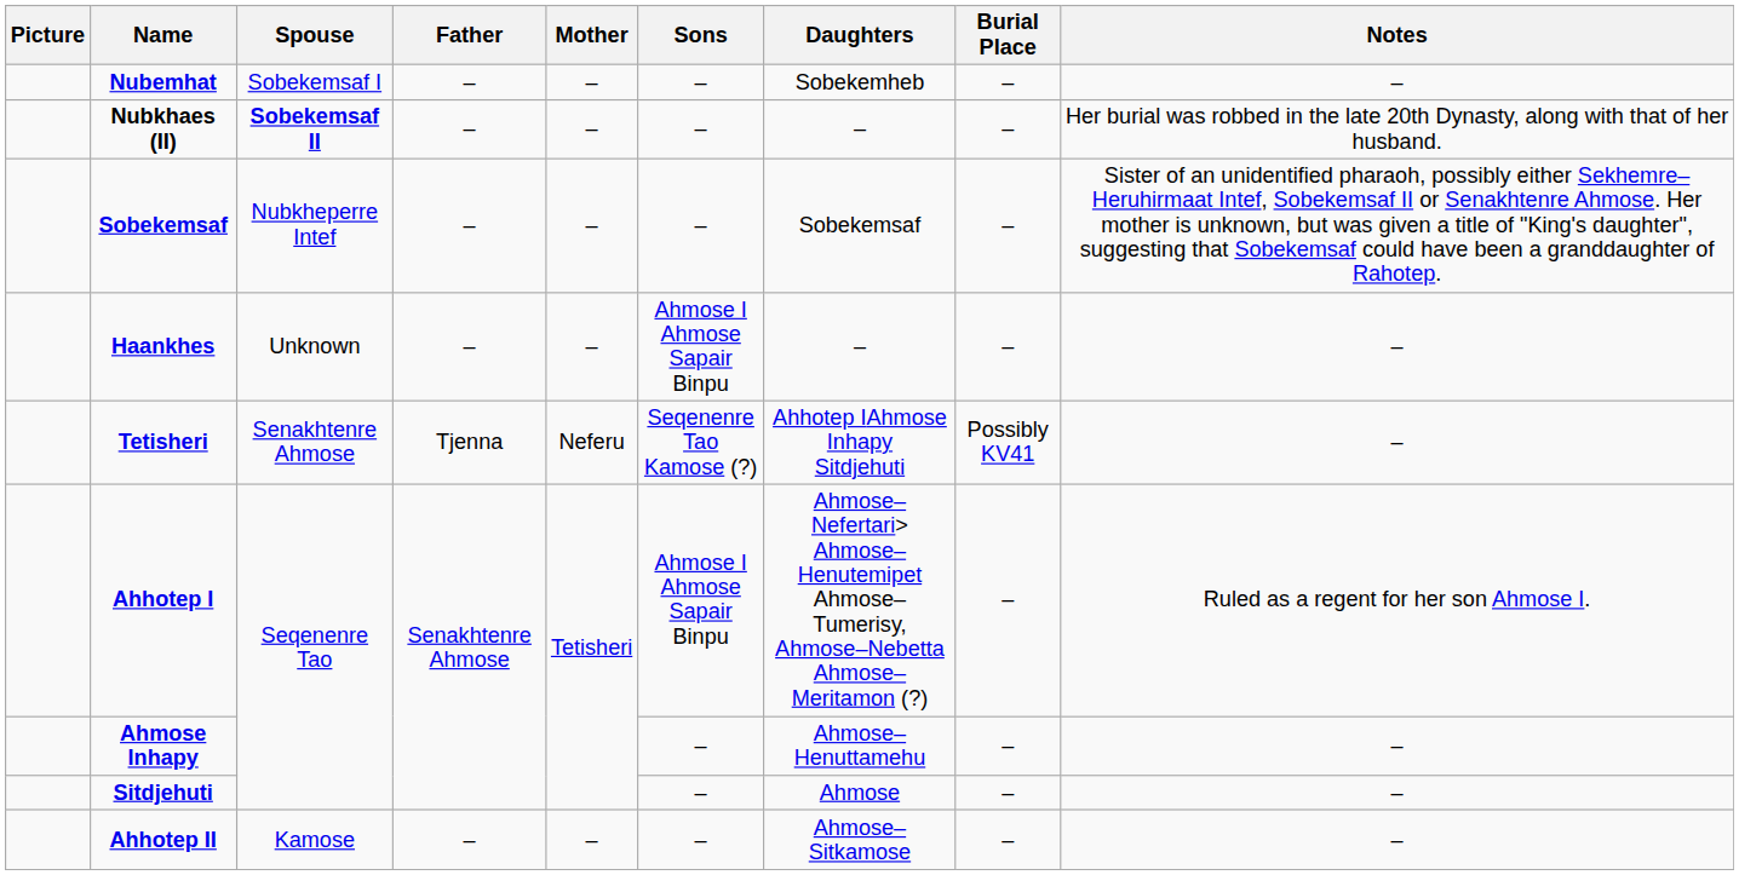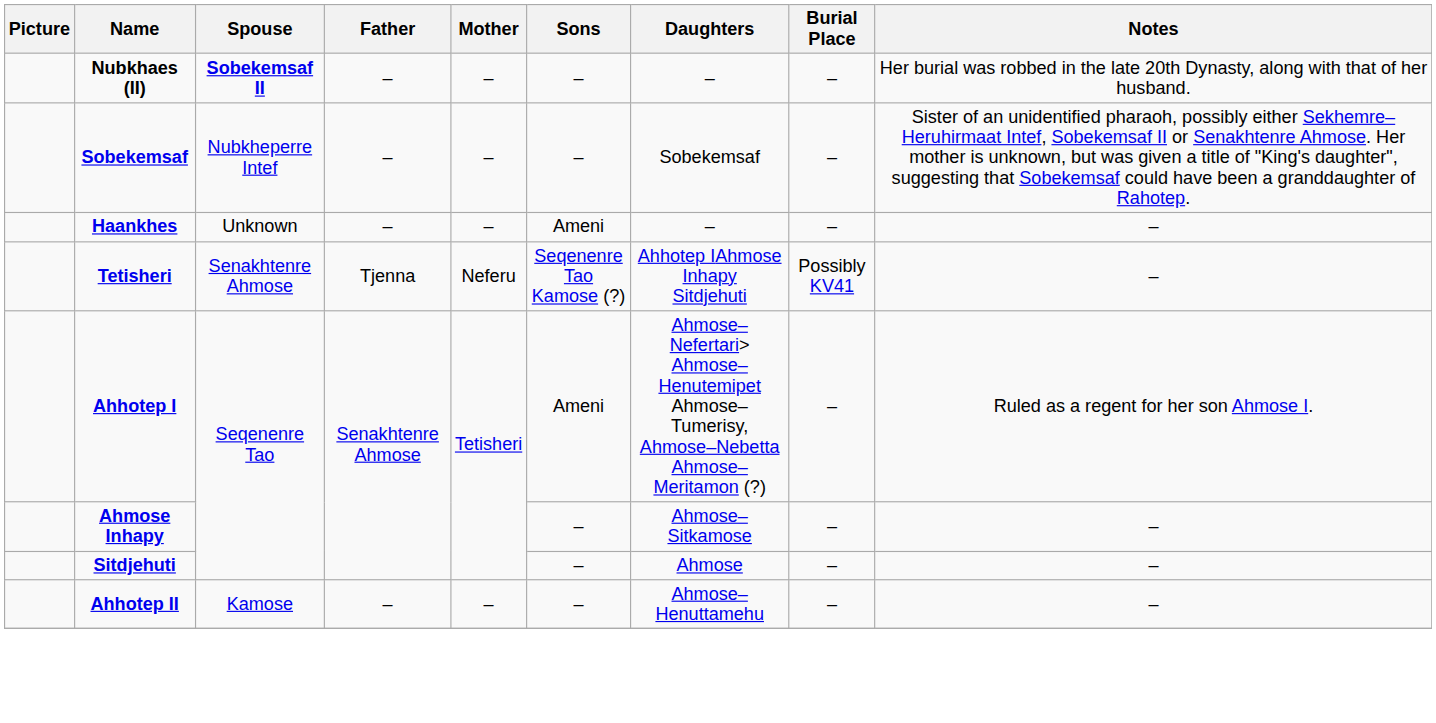 <table width=100% class="wikitable" style="text-align:center;">
 <tr>
 <th>Picture</th>
 <th>Name</th>
 <th>Spouse</th>
 <th>Father</th>
 <th>Mother</th>
 <th>Sons</th>
 <th>Daughters</th>
 <th>Burial Place</th>
 <th>Notes</th>
-</tr>
-<tr>
-<td></td>
-<td><strong><a href='#'>Nubemhat</a></strong></td>
-<td><a href='#'>Sobekemsaf I</a></td>
-<td>–</td>
-<td>–</td>
-<td>–</td>
-<td>Sobekemheb</td>
-<td>–</td>
-<td>–</td>
 </tr>
 <tr>
 <td></td>
 <td><strong>Nubkhaes (II)</strong></td>
 <td><strong><a href='#'>Sobekemsaf II</a></strong></td>
 <td>–</td>
 <td>–</td>
 <td>–</td>
 <td>–</td>
 <td>–</td>
 <td>Her burial was robbed in the late 20th Dynasty, along with that of her husband.</td>
 </tr>
 <tr>
 <td></td>
 <td><strong><a href='#'>Sobekemsaf</a></strong></td>
 <td><a href='#'>Nubkheperre Intef</a></td>
 <td>–</td>
 <td>–</td>
 <td>–</td>
 <td>Sobekemsaf</td>
 <td>–</td>
 <td>Sister of an unidentified pharaoh, possibly either <a href='#'>Sekhemre–Heruhirmaat Intef</a>, <a href='#'>Sobekemsaf II</a> or <a href='#'>Senakhtenre Ahmose</a>. Her mother is unknown, but was given a title of "King's daughter", suggesting that <a href='#'>Sobekemsaf</a> could have been a granddaughter of <a href='#'>Rahotep</a>.</td>
 </tr>
 <tr>
 <td></td>
 <td><strong><a href='#'>Haankhes</a></strong></td>
 <td>Unknown</td>
 <td>–</td>
 <td>–</td>
-<td><a href='#'>Ahmose I</a><br><a href='#'>Ahmose Sapair</a><br>Binpu</td>
+<td>Ameni</td>
 <td>–</td>
 <td>–</td>
 <td>–</td>
 </tr>
 <tr>
 <td></td>
 <td><strong><a href='#'>Tetisheri</a></strong></td>
 <td><a href='#'>Senakhtenre Ahmose</a></td>
 <td>Tjenna</td>
 <td>Neferu</td>
 <td><a href='#'>Seqenenre Tao</a><br><a href='#'>Kamose</a> (?)</td>
 <td><a href='#'>Ahhotep I</a><a href='#'>Ahmose Inhapy</a><br><a href='#'>Sitdjehuti</a></td>
 <td>Possibly <a href='#'>KV41</a></td>
 <td>–</td>
 </tr>
 <tr>
 <td></td>
 <td><strong><a href='#'>Ahhotep I</a></strong></td>
 <td rowspan="3"><a href='#'>Seqenenre Tao</a></td>
 <td rowspan="3"><a href='#'>Senakhtenre Ahmose</a></td>
 <td rowspan="3"><a href='#'>Tetisheri</a></td>
-<td><a href='#'>Ahmose I</a><br><a href='#'>Ahmose Sapair</a><br>Binpu</td>
+<td>Ameni</td>
 <td><a href='#'>Ahmose–Nefertari</a>><br><a href='#'>Ahmose–Henutemipet</a><br>Ahmose–Tumerisy, <a href='#'>Ahmose–Nebetta</a><br><a href='#'>Ahmose–Meritamon</a> (?)</td>
 <td>–</td>
 <td>Ruled as a regent for her son <a href='#'>Ahmose I</a>.</td>
 </tr>
 <tr>
 <td></td>
 <td><strong><a href='#'>Ahmose Inhapy</a></strong></td>
 <td>–</td>
-<td><a href='#'>Ahmose–Henuttamehu</a></td>
+<td><a href='#'>Ahmose–Sitkamose</a></td>
 <td>–</td>
 <td>–</td>
 </tr>
 <tr>
 <td></td>
 <td><strong><a href='#'>Sitdjehuti</a></strong></td>
 <td>–</td>
 <td><a href='#'>Ahmose</a></td>
 <td>–</td>
 <td>–</td>
 </tr>
 <tr>
 <td></td>
 <td><strong><a href='#'>Ahhotep II</a></strong></td>
 <td><a href='#'>Kamose</a></td>
 <td>–</td>
 <td>–</td>
 <td>–</td>
-<td><a href='#'>Ahmose–Sitkamose</a></td>
+<td><a href='#'>Ahmose–Henuttamehu</a></td>
 <td>–</td>
 <td>–</td>
 </tr>
 <tr>
 </tr>
 </table>
